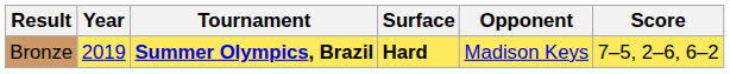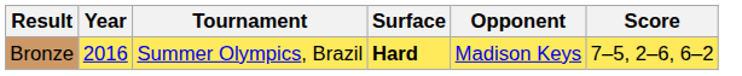 <table class="sortable wikitable">
 <tr>
 <th>Result</th>
 <th>Year</th>
 <th>Tournament</th>
 <th>Surface</th>
 <th>Opponent</th>
 <th>Score</th>
 </tr>
 <tr style="background:#ffea5c;">
 <td bgcolor="cc9966">Bronze</td>
-<td><a href='#'>2019</a></td>
-<td><strong><a href='#'>Summer Olympics</a>, Brazil</strong></td>
+<td><a href='#'>2016</a></td>
+<td><a href='#'>Summer Olympics</a>, Brazil</td>
 <td><strong>Hard</strong></td>
 <td> <a href='#'>Madison Keys</a></td>
 <td>7–5, 2–6, 6–2</td>
 </tr>
 </table>
